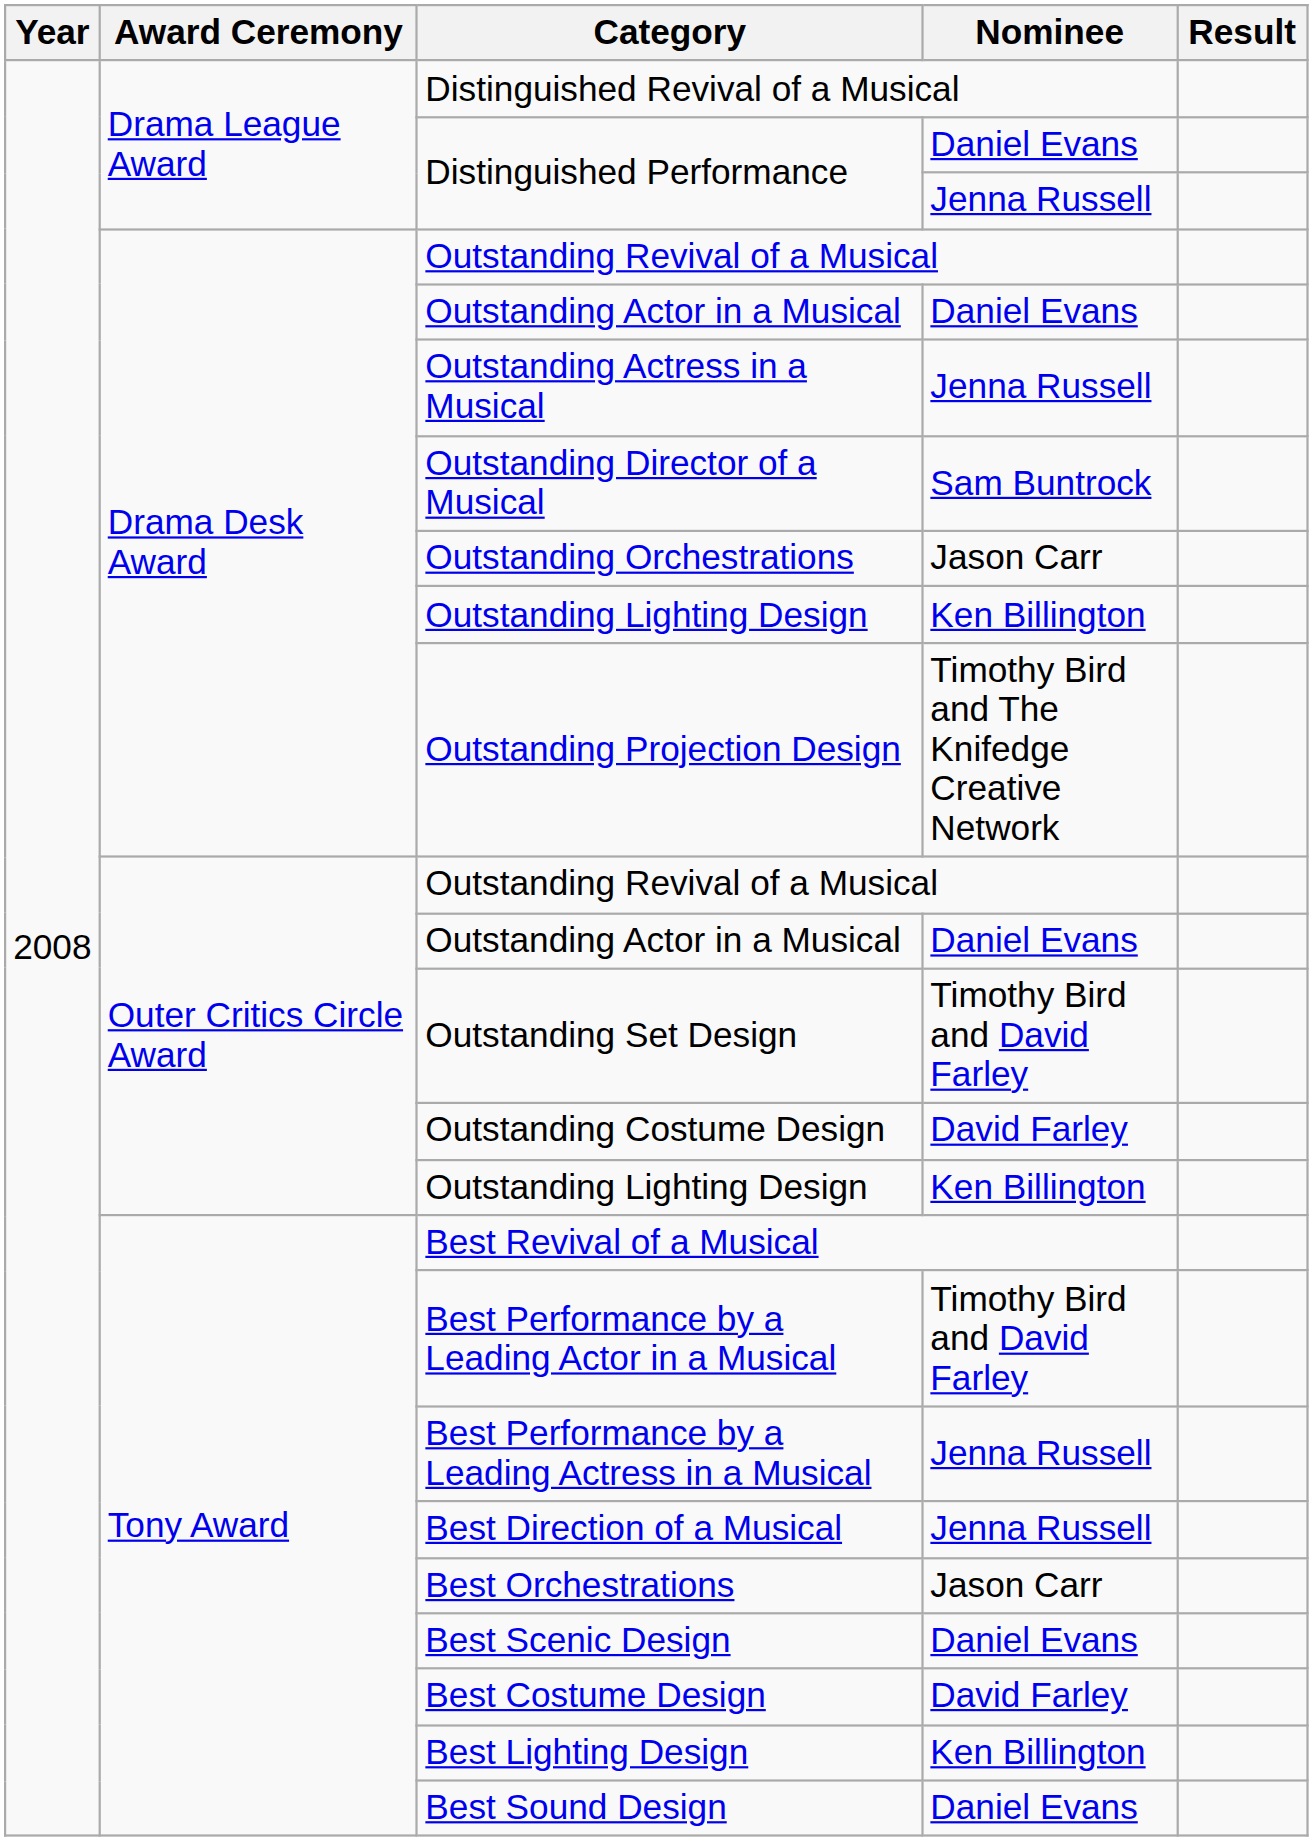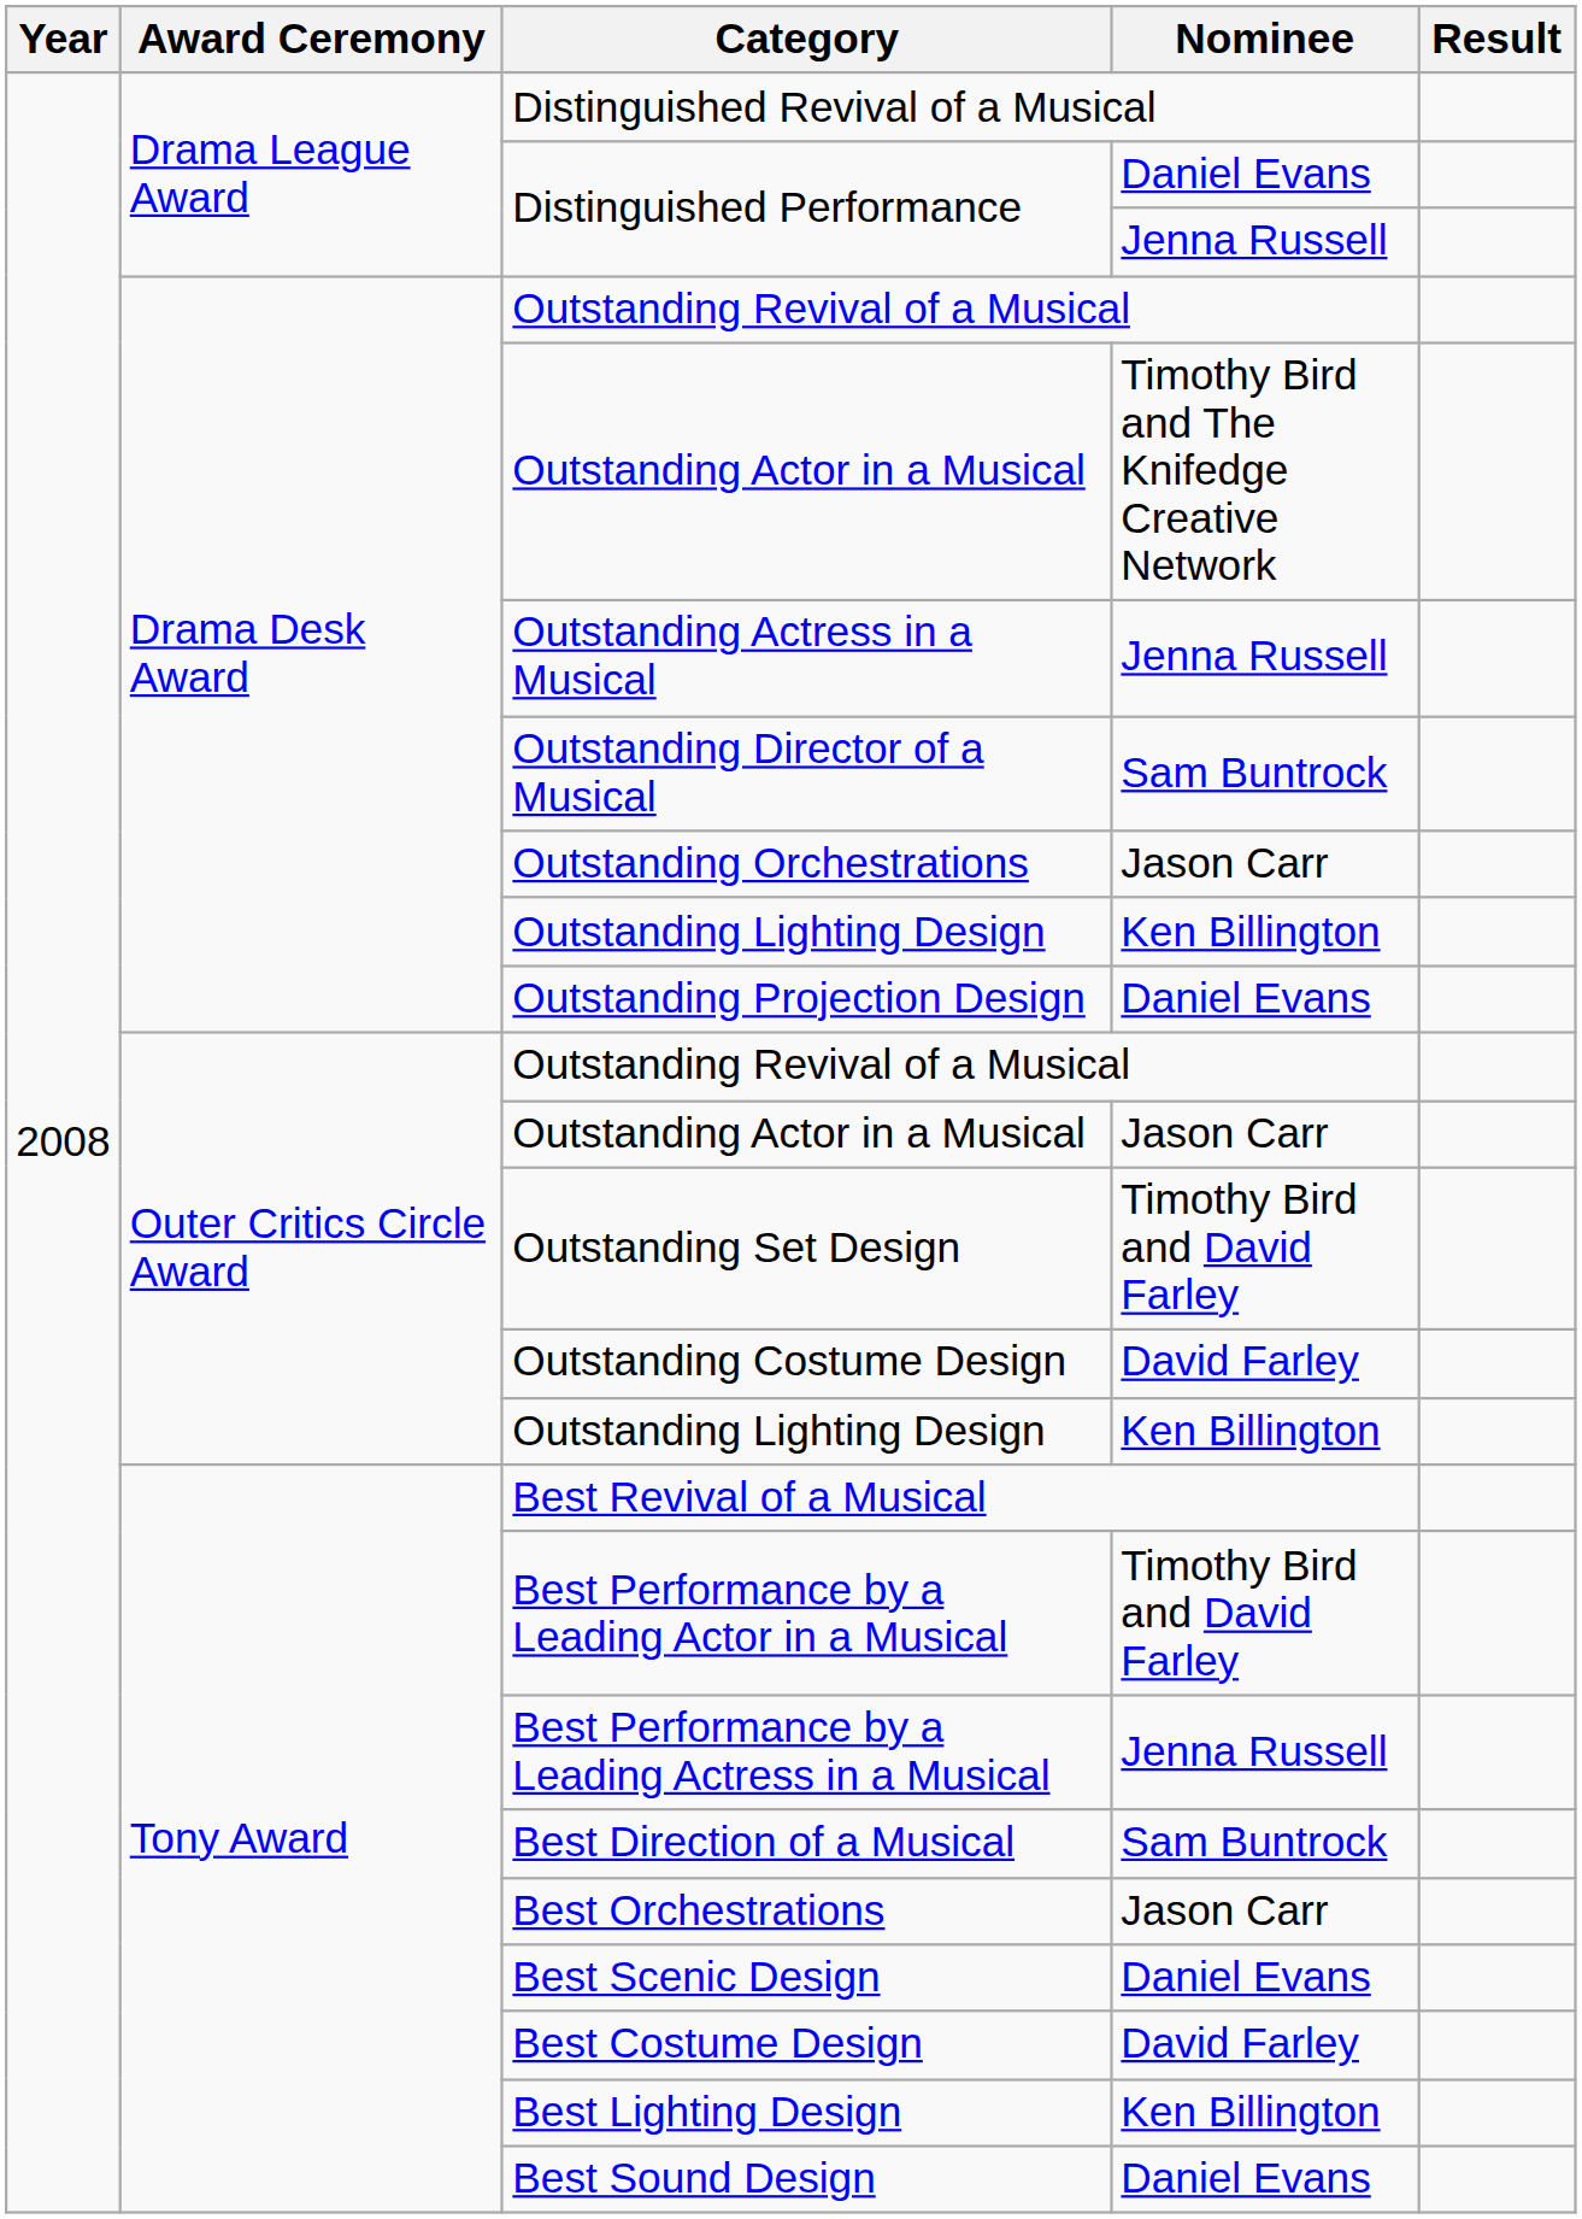 <table class="wikitable" width="95%">
 <tr>
 <th width="5%">Year</th>
 <th width="25%">Award Ceremony</th>
 <th width="40%">Category</th>
 <th width="20%">Nominee</th>
 <th width="10%">Result</th>
 </tr>
 <tr>
 <td rowspan="24" align="center">2008</td>
 <td rowspan="3"><a href='#'>Drama League Award</a></td>
 <td colspan="2">Distinguished Revival of a Musical</td>
 <td></td>
 </tr>
 <tr>
 <td rowspan="2">Distinguished Performance</td>
 <td><a href='#'>Daniel Evans</a></td>
 <td></td>
 </tr>
 <tr>
 <td><a href='#'>Jenna Russell</a></td>
 <td></td>
 </tr>
 <tr>
 <td rowspan="7"><a href='#'>Drama Desk Award</a></td>
 <td colspan="2"><a href='#'>Outstanding Revival of a Musical</a></td>
 <td></td>
 </tr>
 <tr>
 <td><a href='#'>Outstanding Actor in a Musical</a></td>
-<td><a href='#'>Daniel Evans</a></td>
+<td>Timothy Bird and The Knifedge Creative Network</td>
 <td></td>
 </tr>
 <tr>
 <td><a href='#'>Outstanding Actress in a Musical</a></td>
 <td><a href='#'>Jenna Russell</a></td>
 <td></td>
 </tr>
 <tr>
 <td><a href='#'>Outstanding Director of a Musical</a></td>
 <td><a href='#'>Sam Buntrock</a></td>
 <td></td>
 </tr>
 <tr>
 <td><a href='#'>Outstanding Orchestrations</a></td>
 <td>Jason Carr</td>
 <td></td>
 </tr>
 <tr>
 <td><a href='#'>Outstanding Lighting Design</a></td>
 <td><a href='#'>Ken Billington</a></td>
 <td></td>
 </tr>
 <tr>
 <td><a href='#'>Outstanding Projection Design</a></td>
-<td>Timothy Bird and The Knifedge Creative Network</td>
+<td><a href='#'>Daniel Evans</a></td>
 <td></td>
 </tr>
 <tr>
 <td rowspan="5"><a href='#'>Outer Critics Circle Award</a></td>
 <td colspan="2">Outstanding Revival of a Musical</td>
 <td></td>
 </tr>
 <tr>
 <td>Outstanding Actor in a Musical</td>
-<td><a href='#'>Daniel Evans</a></td>
+<td>Jason Carr</td>
 <td></td>
 </tr>
 <tr>
 <td>Outstanding Set Design</td>
 <td>Timothy Bird and <a href='#'>David Farley</a></td>
 <td></td>
 </tr>
 <tr>
 <td>Outstanding Costume Design</td>
 <td><a href='#'>David Farley</a></td>
 <td></td>
 </tr>
 <tr>
 <td>Outstanding Lighting Design</td>
 <td><a href='#'>Ken Billington</a></td>
 <td></td>
 </tr>
 <tr>
 <td rowspan="9"><a href='#'>Tony Award</a></td>
 <td colspan="2"><a href='#'>Best Revival of a Musical</a></td>
 <td></td>
 </tr>
 <tr>
 <td><a href='#'>Best Performance by a Leading Actor in a Musical</a></td>
 <td>Timothy Bird and <a href='#'>David Farley</a></td>
 <td></td>
 </tr>
 <tr>
 <td><a href='#'>Best Performance by a Leading Actress in a Musical</a></td>
 <td><a href='#'>Jenna Russell</a></td>
 <td></td>
 </tr>
 <tr>
 <td><a href='#'>Best Direction of a Musical</a></td>
-<td><a href='#'>Jenna Russell</a></td>
+<td><a href='#'>Sam Buntrock</a></td>
 <td></td>
 </tr>
 <tr>
 <td><a href='#'>Best Orchestrations</a></td>
 <td>Jason Carr</td>
 <td></td>
 </tr>
 <tr>
 <td><a href='#'>Best Scenic Design</a></td>
 <td><a href='#'>Daniel Evans</a></td>
 <td></td>
 </tr>
 <tr>
 <td><a href='#'>Best Costume Design</a></td>
 <td><a href='#'>David Farley</a></td>
 <td></td>
 </tr>
 <tr>
 <td><a href='#'>Best Lighting Design</a></td>
 <td><a href='#'>Ken Billington</a></td>
 <td></td>
 </tr>
 <tr>
 <td><a href='#'>Best Sound Design</a></td>
 <td><a href='#'>Daniel Evans</a></td>
 <td></td>
 </tr>
 </table>
